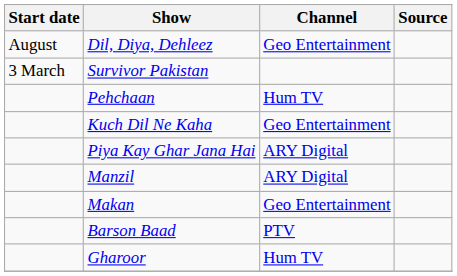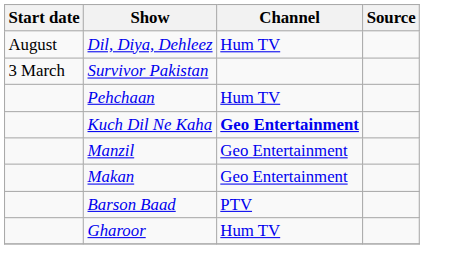 <table class="wikitable sortable">
 <tr>
 <th>Start date</th>
 <th>Show</th>
 <th>Channel</th>
 <th>Source</th>
 </tr>
 <tr>
 <td>August</td>
 <td><em><a href='#'>Dil, Diya, Dehleez</a></em></td>
-<td><a href='#'>Geo Entertainment</a></td>
+<td><a href='#'>Hum TV</a></td>
 <td></td>
 </tr>
 <tr>
 <td>3 March</td>
 <td><em><a href='#'>Survivor Pakistan</a></em></td>
 <td></td>
 <td></td>
 </tr>
 <tr>
 <td></td>
 <td><em><a href='#'>Pehchaan</a></em></td>
 <td><a href='#'>Hum TV</a></td>
 <td></td>
 </tr>
 <tr>
 <td></td>
 <td><em><a href='#'>Kuch Dil Ne Kaha</a></em></td>
-<td><a href='#'>Geo Entertainment</a></td>
-<td></td>
-</tr>
-<tr>
-<td></td>
-<td><em><a href='#'>Piya Kay Ghar Jana Hai</a></em></td>
-<td><a href='#'>ARY Digital</a></td>
+<td><strong><a href='#'>Geo Entertainment</a></strong></td>
 <td></td>
 </tr>
 <tr>
 <td></td>
 <td><em><a href='#'>Manzil</a></em></td>
-<td><a href='#'>ARY Digital</a></td>
+<td><a href='#'>Geo Entertainment</a></td>
 <td></td>
 </tr>
 <tr>
 <td></td>
 <td><em><a href='#'>Makan</a></em></td>
 <td><a href='#'>Geo Entertainment</a></td>
 <td></td>
 </tr>
 <tr>
 <td></td>
 <td><em><a href='#'>Barson Baad</a></em></td>
 <td><a href='#'>PTV</a></td>
 <td></td>
 </tr>
 <tr>
 <td></td>
 <td><em><a href='#'>Gharoor</a></em></td>
 <td><a href='#'>Hum TV</a></td>
 <td></td>
 </tr>
 <tr>
 </tr>
 </table>
